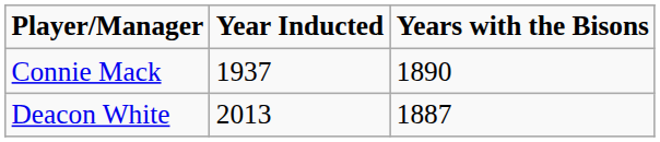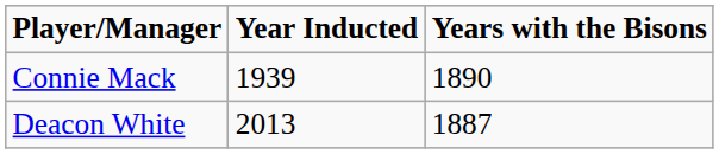 <table - class="wikitable">
 <tr>
 <td><strong>Player/Manager</strong></td>
 <td><strong>Year Inducted</strong></td>
 <td><strong>Years with the Bisons</strong></td>
 </tr>
 <tr>
 <td><a href='#'>Connie Mack</a></td>
-<td>1937</td>
+<td>1939</td>
 <td>1890</td>
 </tr>
 <tr>
 <td><a href='#'>Deacon White</a></td>
 <td>2013</td>
 <td>1887</td>
 </tr>
 </table>
